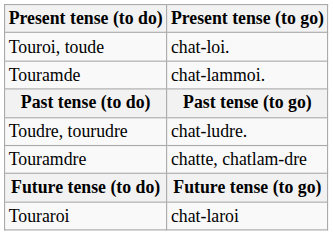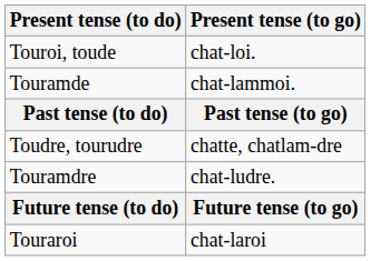 <table class="wikitable">
 <tr>
 <th>Present tense (to do)</th>
 <th>Present tense (to go)</th>
 </tr>
 <tr>
 <td>Touroi, toude</td>
 <td>chat-loi.</td>
 </tr>
 <tr>
 <td>Touramde</td>
 <td>chat-lammoi.</td>
 </tr>
 <tr>
 <th>Past tense (to do)</th>
 <th>Past tense (to go)</th>
 </tr>
 <tr>
 <td>Toudre, tourudre</td>
-<td>chat-ludre.</td>
+<td>chatte, chatlam-dre</td>
 </tr>
 <tr>
 <td>Touramdre</td>
-<td>chatte, chatlam-dre</td>
+<td>chat-ludre.</td>
 </tr>
 <tr>
 <th>Future tense (to do)</th>
 <th>Future tense (to go)</th>
 </tr>
 <tr>
 <td>Touraroi</td>
 <td>chat-laroi</td>
 </tr>
 </table>
